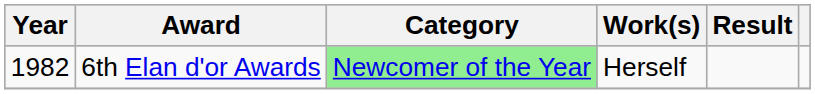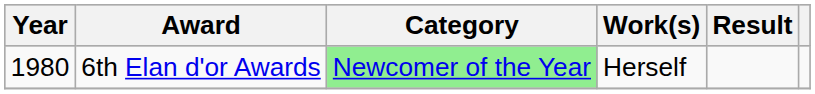 <table class="wikitable">
 <tr>
 <th>Year</th>
 <th>Award</th>
 <th>Category</th>
 <th>Work(s)</th>
 <th>Result</th>
 <th></th>
 </tr>
 <tr>
-<td>1982</td>
+<td>1980</td>
 <td>6th <a href='#'>Elan d'or Awards</a></td>
 <td style="background: lightgreen;"><a href='#'>Newcomer of the Year</a></td>
 <td>Herself</td>
 <td></td>
 <td></td>
 </tr>
 <tr>
 </tr>
 </table>
